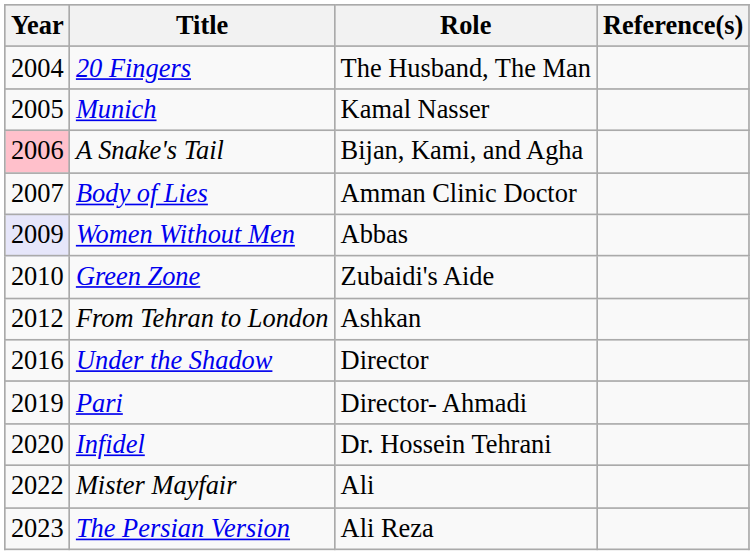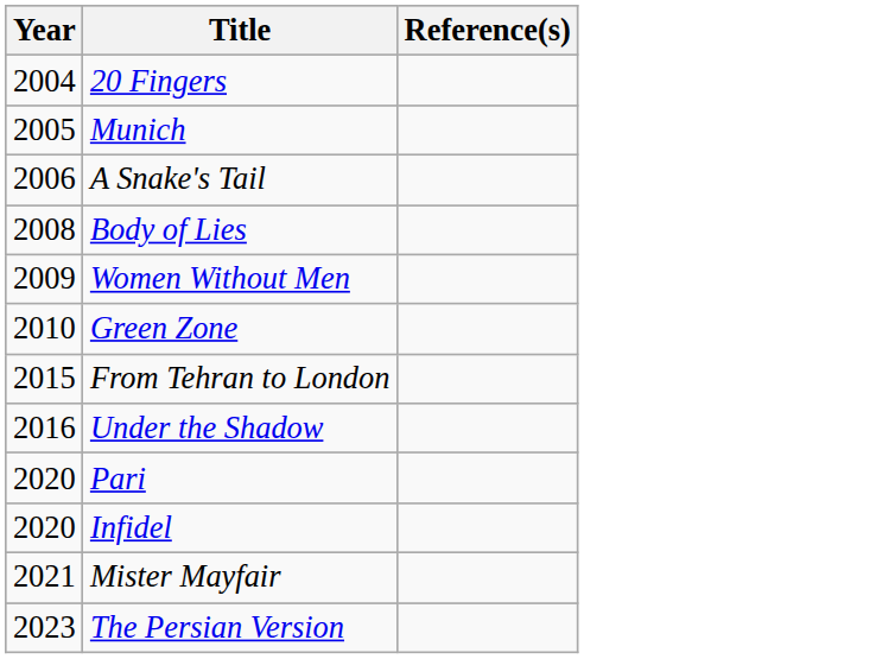 <table class="wikitable sortable">
 <tr>
 <th>Year</th>
 <th>Title</th>
-<th>Role</th>
 <th>Reference(s)</th>
 </tr>
 <tr>
 <td>2004</td>
 <td><em><a href='#'>20 Fingers</a></em></td>
-<td>The Husband, The Man</td>
 <td></td>
 </tr>
 <tr>
 <td>2005</td>
 <td><em><a href='#'>Munich</a></em></td>
-<td>Kamal Nasser</td>
 <td></td>
 </tr>
 <tr>
-<td style="background: pink;">2006</td>
+<td>2006</td>
 <td><em>A Snake's Tail</em></td>
-<td>Bijan, Kami, and Agha</td>
 <td></td>
 </tr>
 <tr>
-<td>2007</td>
+<td>2008</td>
 <td><em><a href='#'>Body of Lies</a></em></td>
-<td>Amman Clinic Doctor</td>
 <td></td>
 </tr>
 <tr>
-<td style="background: lavender;">2009</td>
+<td>2009</td>
 <td><em><a href='#'>Women Without Men</a></em></td>
-<td>Abbas</td>
 <td></td>
 </tr>
 <tr>
 <td>2010</td>
 <td><em><a href='#'>Green Zone</a></em></td>
-<td>Zubaidi's Aide</td>
 <td></td>
 </tr>
 <tr>
-<td>2012</td>
+<td>2015</td>
 <td><em>From Tehran to London</em></td>
-<td>Ashkan</td>
 <td></td>
 </tr>
 <tr>
 <td>2016</td>
 <td><em><a href='#'>Under the Shadow</a></em></td>
-<td>Director</td>
 <td></td>
 </tr>
 <tr>
-<td>2019</td>
+<td>2020</td>
 <td><em><a href='#'>Pari</a></em></td>
-<td>Director- Ahmadi</td>
 <td></td>
 </tr>
 <tr>
 <td>2020</td>
 <td><em><a href='#'>Infidel</a></em></td>
-<td>Dr. Hossein Tehrani</td>
 <td></td>
 </tr>
 <tr>
-<td>2022</td>
+<td>2021</td>
 <td><em>Mister Mayfair</em></td>
-<td>Ali</td>
 <td></td>
 </tr>
 <tr>
 <td>2023</td>
 <td><em><a href='#'>The Persian Version</a></em></td>
-<td>Ali Reza</td>
 <td></td>
 </tr>
 </table>
